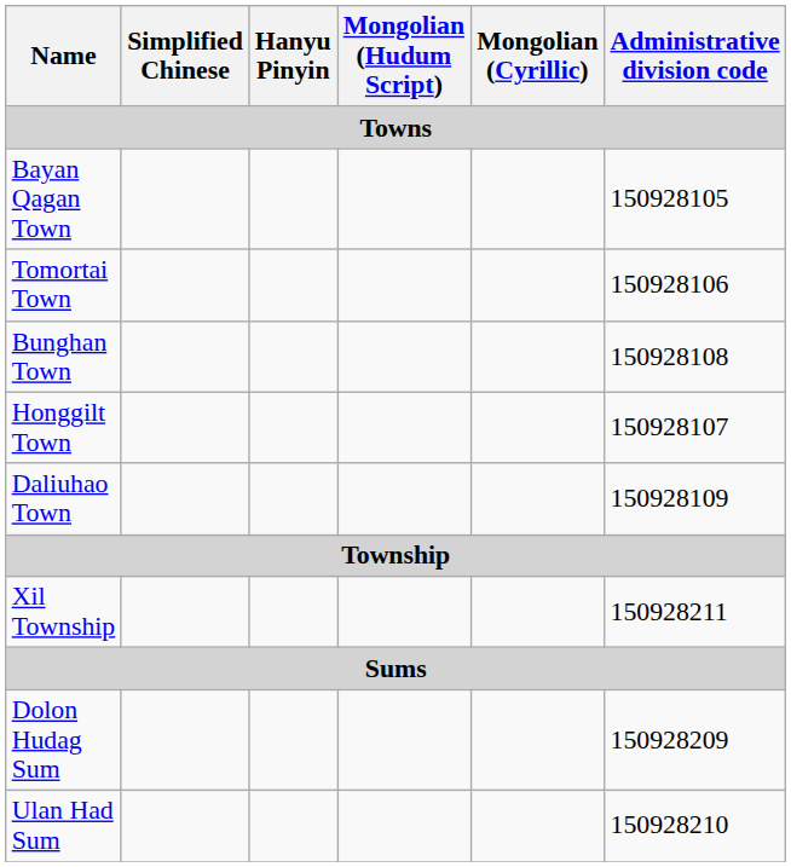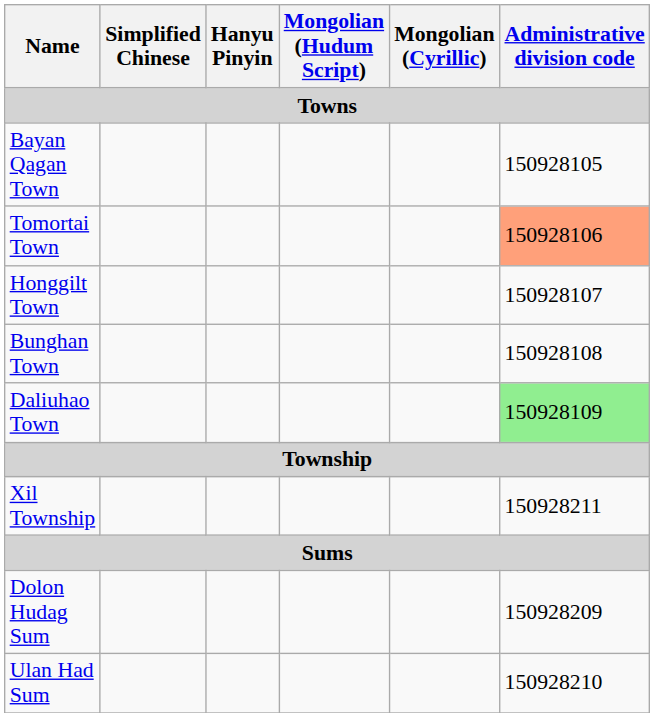 <table class="wikitable" align="center" style="width:50%; border="1">
 <tr>
 <th>Name</th>
 <th>Simplified Chinese</th>
 <th>Hanyu Pinyin</th>
 <th><a href='#'>Mongolian</a> (<a href='#'>Hudum Script</a>)</th>
 <th>Mongolian (<a href='#'>Cyrillic</a>)</th>
 <th><a href='#'>Administrative division code</a></th>
 </tr>
 <tr>
 <td colspan="6"  style="text-align:center; background:#d3d3d3;"><strong>Towns</strong></td>
 </tr>
 <tr --------->
 <td><a href='#'>Bayan Qagan Town</a></td>
 <td></td>
 <td></td>
 <td></td>
 <td></td>
 <td>150928105</td>
 </tr>
 <tr>
 <td><a href='#'>Tomortai Town</a></td>
 <td></td>
 <td></td>
 <td></td>
 <td></td>
-<td>150928106</td>
+<td style="background: lightsalmon;">150928106</td>
+</tr>
+<tr>
+<td><a href='#'>Honggilt Town</a></td>
+<td></td>
+<td></td>
+<td></td>
+<td></td>
+<td>150928107</td>
 </tr>
 <tr>
 <td><a href='#'>Bunghan Town</a></td>
 <td></td>
 <td></td>
 <td></td>
 <td></td>
 <td>150928108</td>
 </tr>
 <tr>
-<td><a href='#'>Honggilt Town</a></td>
-<td></td>
-<td></td>
-<td></td>
-<td></td>
-<td>150928107</td>
-</tr>
-<tr>
 <td><a href='#'>Daliuhao Town</a></td>
 <td></td>
 <td></td>
 <td></td>
 <td></td>
-<td>150928109</td>
+<td style="background: lightgreen;">150928109</td>
 </tr>
 <tr>
 <td colspan="6"  style="text-align:center; background:#d3d3d3;"><strong>Township</strong></td>
 </tr>
 <tr --------->
 <td><a href='#'>Xil Township</a></td>
 <td></td>
 <td></td>
 <td></td>
 <td></td>
 <td>150928211</td>
 </tr>
 <tr>
 <td colspan="6"  style="text-align:center; background:#d3d3d3;"><strong>Sums</strong></td>
 </tr>
 <tr --------->
 <td><a href='#'>Dolon Hudag Sum</a></td>
 <td></td>
 <td></td>
 <td></td>
 <td></td>
 <td>150928209</td>
 </tr>
 <tr>
 <td><a href='#'>Ulan Had Sum</a></td>
 <td></td>
 <td></td>
 <td></td>
 <td></td>
 <td>150928210</td>
 </tr>
 <tr>
 </tr>
 </table>
